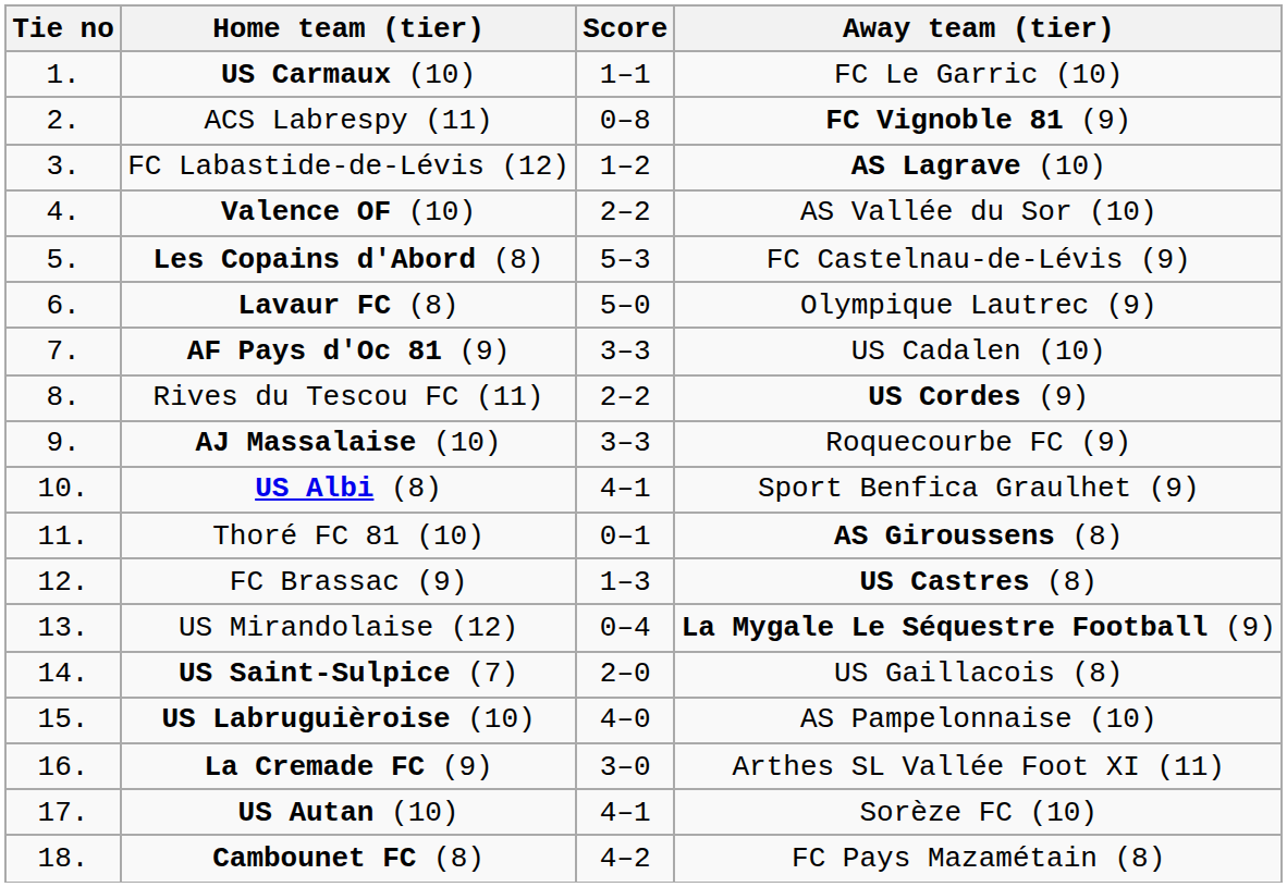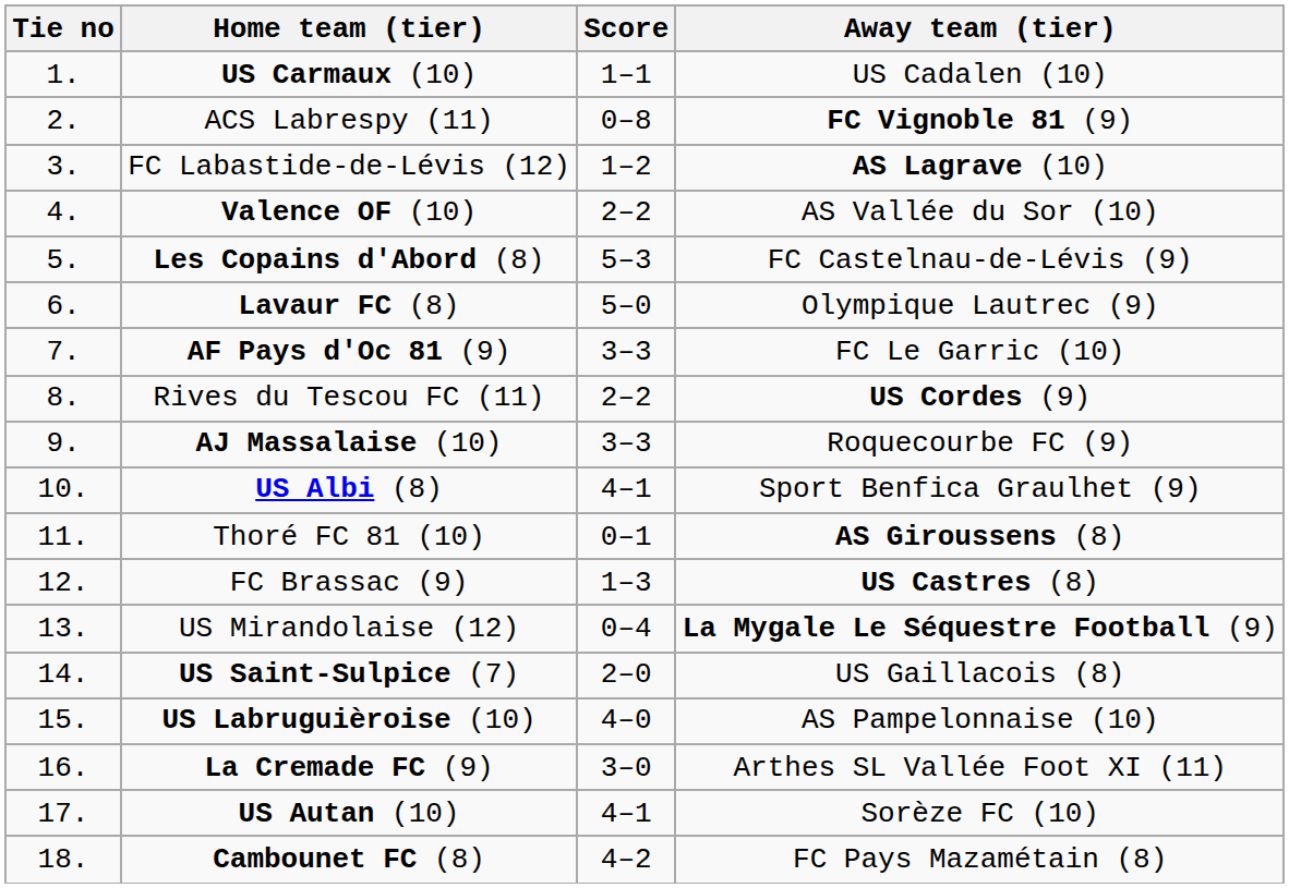 <table class="wikitable" style="text-align: center">
 <tr>
 <th>Tie no</th>
 <th>Home team (tier)</th>
 <th>Score</th>
 <th>Away team (tier)</th>
 </tr>
 <tr>
 <td>1.</td>
 <td><strong>US Carmaux</strong> (10)</td>
 <td>1–1 </td>
-<td>FC Le Garric (10)</td>
+<td>US Cadalen (10)</td>
 </tr>
 <tr>
 <td>2.</td>
 <td>ACS Labrespy (11)</td>
 <td>0–8</td>
 <td><strong>FC Vignoble 81</strong> (9)</td>
 </tr>
 <tr>
 <td>3.</td>
 <td>FC Labastide-de-Lévis (12)</td>
 <td>1–2</td>
 <td><strong>AS Lagrave</strong> (10)</td>
 </tr>
 <tr>
 <td>4.</td>
 <td><strong>Valence OF</strong> (10)</td>
 <td>2–2 </td>
 <td>AS Vallée du Sor (10)</td>
 </tr>
 <tr>
 <td>5.</td>
 <td><strong>Les Copains d'Abord</strong> (8)</td>
 <td>5–3</td>
 <td>FC Castelnau-de-Lévis (9)</td>
 </tr>
 <tr>
 <td>6.</td>
 <td><strong>Lavaur FC</strong> (8)</td>
 <td>5–0</td>
 <td>Olympique Lautrec (9)</td>
 </tr>
 <tr>
 <td>7.</td>
 <td><strong>AF Pays d'Oc 81</strong> (9)</td>
 <td>3–3 </td>
-<td>US Cadalen (10)</td>
+<td>FC Le Garric (10)</td>
 </tr>
 <tr>
 <td>8.</td>
 <td>Rives du Tescou FC (11)</td>
 <td>2–2 </td>
 <td><strong>US Cordes</strong> (9)</td>
 </tr>
 <tr>
 <td>9.</td>
 <td><strong>AJ Massalaise</strong> (10)</td>
 <td>3–3 </td>
 <td>Roquecourbe FC (9)</td>
 </tr>
 <tr>
 <td>10.</td>
 <td><strong><a href='#'>US Albi</a></strong> (8)</td>
 <td>4–1</td>
 <td>Sport Benfica Graulhet (9)</td>
 </tr>
 <tr>
 <td>11.</td>
 <td>Thoré FC 81 (10)</td>
 <td>0–1</td>
 <td><strong>AS Giroussens</strong> (8)</td>
 </tr>
 <tr>
 <td>12.</td>
 <td>FC Brassac (9)</td>
 <td>1–3</td>
 <td><strong>US Castres</strong> (8)</td>
 </tr>
 <tr>
 <td>13.</td>
 <td>US Mirandolaise (12)</td>
 <td>0–4</td>
 <td><strong>La Mygale Le Séquestre Football</strong> (9)</td>
 </tr>
 <tr>
 <td>14.</td>
 <td><strong>US Saint-Sulpice</strong> (7)</td>
 <td>2–0</td>
 <td>US Gaillacois (8)</td>
 </tr>
 <tr>
 <td>15.</td>
 <td><strong>US Labruguièroise</strong> (10)</td>
 <td>4–0</td>
 <td>AS Pampelonnaise (10)</td>
 </tr>
 <tr>
 <td>16.</td>
 <td><strong>La Cremade FC</strong> (9)</td>
 <td>3–0</td>
 <td>Arthes SL Vallée Foot XI (11)</td>
 </tr>
 <tr>
 <td>17.</td>
 <td><strong>US Autan</strong> (10)</td>
 <td>4–1</td>
 <td>Sorèze FC (10)</td>
 </tr>
 <tr>
 <td>18.</td>
 <td><strong>Cambounet FC</strong> (8)</td>
 <td>4–2</td>
 <td>FC Pays Mazamétain (8)</td>
 </tr>
 </table>
